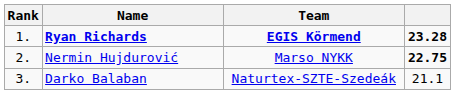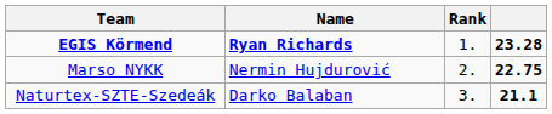 <table | class="wikitable sortable" style="text-align: center;">
 <tr>
+<th width=175>Team</th>
+<th width=175>Name</th>
 <th>Rank</th>
-<th width=175>Name</th>
-<th width=175>Team</th>
 <th width=40></th>
 </tr>
 <tr>
+<td><strong><a href='#'>EGIS Körmend</a></strong></td>
+<td align="left"> <strong><a href='#'>Ryan Richards</a></strong></td>
 <td>1.</td>
-<td align="left"> <strong><a href='#'>Ryan Richards</a></strong></td>
-<td><strong><a href='#'>EGIS Körmend</a></strong></td>
 <td><strong>23.28</strong></td>
 </tr>
 <tr>
+<td><a href='#'>Marso NYKK</a></td>
+<td align="left"> <a href='#'>Nermin Hujdurović</a></td>
 <td>2.</td>
-<td align="left"> <a href='#'>Nermin Hujdurović</a></td>
-<td><a href='#'>Marso NYKK</a></td>
 <td><strong>22.75</strong></td>
 </tr>
 <tr>
+<td><a href='#'>Naturtex-SZTE-Szedeák</a></td>
+<td align="left"> <a href='#'>Darko Balaban</a></td>
 <td>3.</td>
-<td align="left"> <a href='#'>Darko Balaban</a></td>
-<td><a href='#'>Naturtex-SZTE-Szedeák</a></td>
-<td>21.1</td>
+<td><strong>21.1</strong></td>
 </tr>
 </table>
